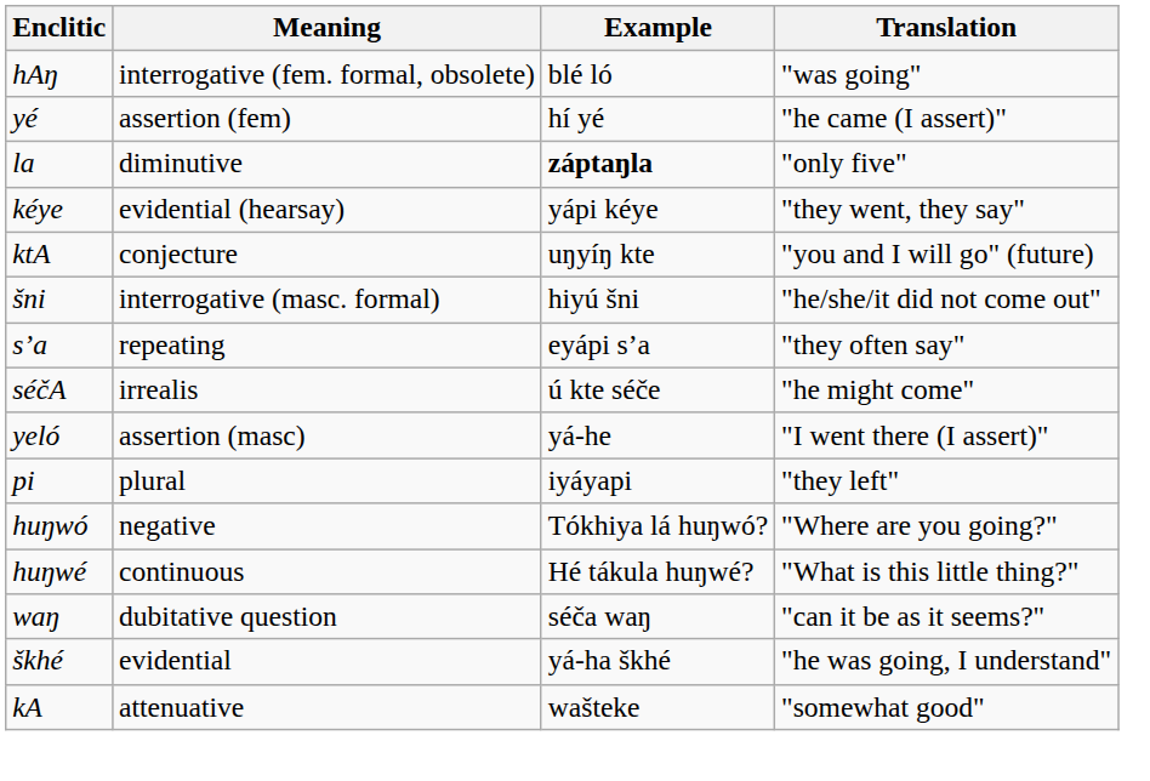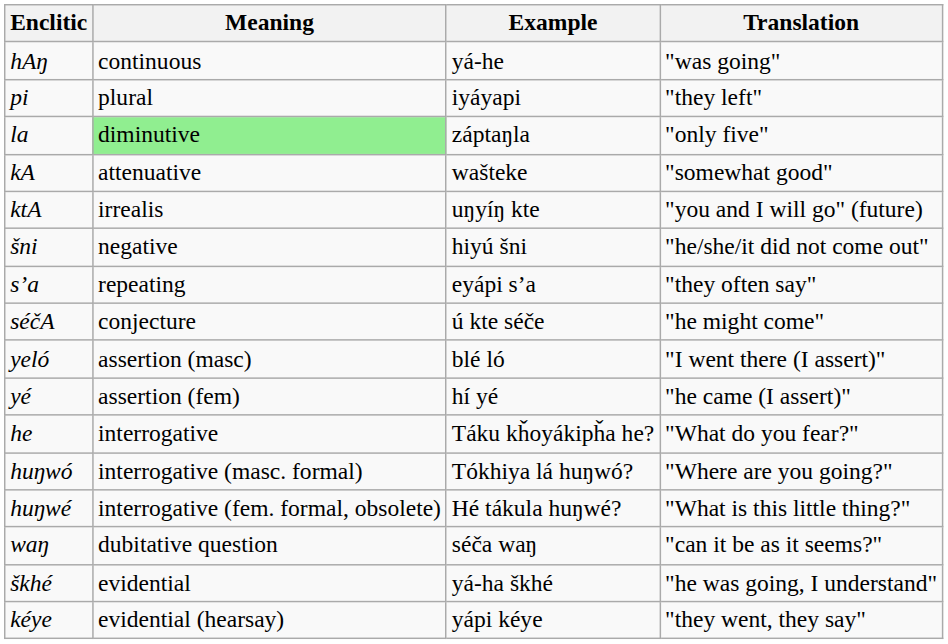 <table class="wikitable">
 <tr>
 <th>Enclitic</th>
 <th>Meaning</th>
 <th>Example</th>
 <th>Translation</th>
 </tr>
 <tr>
 <td><em>hAŋ</em></td>
-<td>interrogative (fem. formal, obsolete)</td>
-<td>blé ló</td>
+<td>continuous</td>
+<td>yá-he</td>
 <td>"was going"</td>
 </tr>
 <tr>
-<td><em>yé</em></td>
-<td>assertion (fem)</td>
-<td>hí yé</td>
-<td>"he came (I assert)"</td>
+<td><em>pi</em></td>
+<td>plural</td>
+<td>iyáyapi</td>
+<td>"they left"</td>
 </tr>
 <tr>
 <td><em>la</em></td>
-<td>diminutive</td>
-<td><strong>záptaŋla</strong></td>
+<td style="background: lightgreen;">diminutive</td>
+<td>záptaŋla</td>
 <td>"only five"</td>
 </tr>
 <tr>
-<td><em>kéye</em></td>
-<td>evidential (hearsay)</td>
-<td>yápi kéye</td>
-<td>"they went, they say"</td>
+<td><em>kA</em></td>
+<td>attenuative</td>
+<td>wašteke</td>
+<td>"somewhat good"</td>
 </tr>
 <tr>
 <td><em>ktA</em></td>
-<td>conjecture</td>
+<td>irrealis</td>
 <td>uŋyíŋ kte</td>
 <td>"you and I will go" (future)</td>
 </tr>
 <tr>
 <td><em>šni</em></td>
-<td>interrogative (masc. formal)</td>
+<td>negative</td>
 <td>hiyú šni</td>
 <td>"he/she/it did not come out"</td>
 </tr>
 <tr>
 <td><em>s’a</em></td>
 <td>repeating</td>
 <td>eyápi s’a</td>
 <td>"they often say"</td>
 </tr>
 <tr>
 <td><em>séčA</em></td>
-<td>irrealis</td>
+<td>conjecture</td>
 <td>ú kte séče</td>
 <td>"he might come"</td>
 </tr>
 <tr>
 <td><em>yeló</em></td>
 <td>assertion (masc)</td>
-<td>yá-he</td>
+<td>blé ló</td>
 <td>"I went there (I assert)"</td>
 </tr>
 <tr>
-<td><em>pi</em></td>
-<td>plural</td>
-<td>iyáyapi</td>
-<td>"they left"</td>
+<td><em>yé</em></td>
+<td>assertion (fem)</td>
+<td>hí yé</td>
+<td>"he came (I assert)"</td>
+</tr>
+<tr>
+<td><em>he</em></td>
+<td>interrogative</td>
+<td>Táku kȟoyákipȟa he?</td>
+<td>"What do you fear?"</td>
 </tr>
 <tr>
 <td><em>huŋwó</em></td>
-<td>negative</td>
+<td>interrogative (masc. formal)</td>
 <td>Tókhiya lá huŋwó?</td>
 <td>"Where are you going?"</td>
 </tr>
 <tr>
 <td><em>huŋwé</em></td>
-<td>continuous</td>
+<td>interrogative (fem. formal, obsolete)</td>
 <td>Hé tákula huŋwé?</td>
 <td>"What is this little thing?"</td>
 </tr>
 <tr>
 <td><em>waŋ</em></td>
 <td>dubitative question</td>
 <td>séča waŋ</td>
 <td>"can it be as it seems?"</td>
 </tr>
 <tr>
 <td><em>škhé</em></td>
 <td>evidential</td>
 <td>yá-ha škhé</td>
 <td>"he was going, I understand"</td>
 </tr>
 <tr>
-<td><em>kA</em></td>
-<td>attenuative</td>
-<td>wašteke</td>
-<td>"somewhat good"</td>
+<td><em>kéye</em></td>
+<td>evidential (hearsay)</td>
+<td>yápi kéye</td>
+<td>"they went, they say"</td>
 </tr>
 </table>
